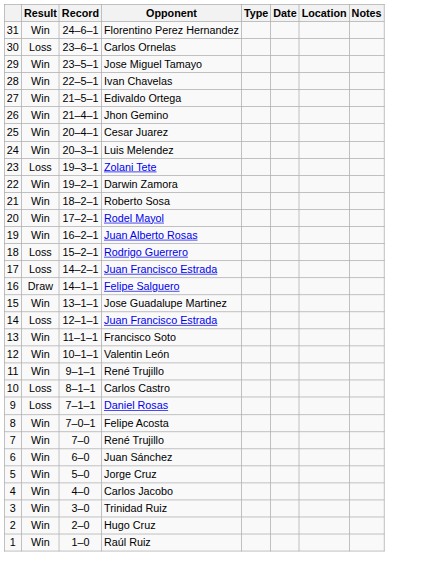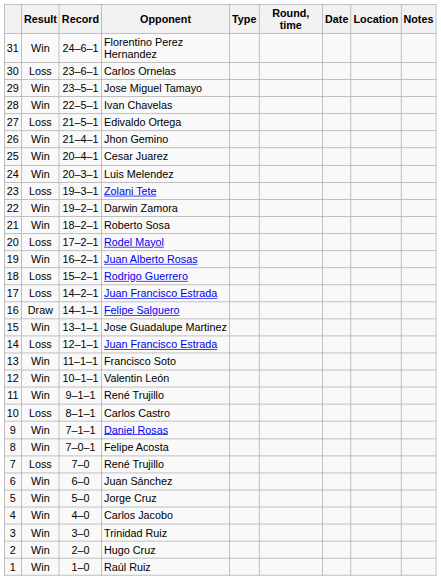 <table class="wikitable" style="text-align:center; font-size:95%">
 <tr>
 <th></th>
 <th>Result</th>
 <th>Record</th>
 <th>Opponent</th>
 <th>Type</th>
+<th>Round, time</th>
 <th>Date</th>
 <th>Location</th>
 <th>Notes</th>
 </tr>
 <tr>
 <td>31</td>
 <td>Win</td>
 <td>24–6–1</td>
 <td align=left> Florentino Perez Hernandez</td>
+<td></td>
 <td></td>
 <td></td>
 <td align=left> </td>
 <td align=left></td>
 </tr>
 <tr>
 <td>30</td>
 <td>Loss</td>
 <td>23–6–1</td>
 <td align=left> Carlos Ornelas</td>
 <td></td>
 <td></td>
+<td></td>
 <td align=left> </td>
 <td align=left></td>
 </tr>
 <tr>
 <td>29</td>
 <td>Win</td>
 <td>23–5–1</td>
 <td align=left> Jose Miguel Tamayo</td>
+<td></td>
 <td></td>
 <td></td>
 <td align=left> </td>
 <td align=left></td>
 </tr>
 <tr>
 <td>28</td>
 <td>Win</td>
 <td>22–5–1</td>
 <td align=left> Ivan Chavelas</td>
 <td></td>
 <td></td>
+<td></td>
 <td align=left> </td>
 <td align=left></td>
 </tr>
 <tr>
 <td>27</td>
-<td>Win</td>
+<td>Loss</td>
 <td>21–5–1</td>
 <td align=left> Edivaldo Ortega</td>
+<td></td>
 <td></td>
 <td></td>
 <td align=left> </td>
 <td align=left></td>
 </tr>
 <tr>
 <td>26</td>
 <td>Win</td>
 <td>21–4–1</td>
 <td align=left> Jhon Gemino</td>
 <td></td>
 <td></td>
+<td></td>
 <td align=left> </td>
 <td align=left></td>
 </tr>
 <tr>
 <td>25</td>
 <td>Win</td>
 <td>20–4–1</td>
 <td align=left> Cesar Juarez</td>
+<td></td>
 <td></td>
 <td></td>
 <td align=left> </td>
 <td align=left></td>
 </tr>
 <tr>
 <td>24</td>
 <td>Win</td>
 <td>20–3–1</td>
 <td align=left> Luis Melendez</td>
 <td></td>
 <td></td>
+<td></td>
 <td align=left> </td>
 <td align=left></td>
 </tr>
 <tr>
 <td>23</td>
 <td>Loss</td>
 <td>19–3–1</td>
 <td align=left> <a href='#'>Zolani Tete</a></td>
+<td></td>
 <td></td>
 <td></td>
 <td align=left> </td>
 <td align=left></td>
 </tr>
 <tr>
 <td>22</td>
 <td>Win</td>
 <td>19–2–1</td>
 <td align=left> Darwin Zamora</td>
 <td></td>
 <td></td>
+<td></td>
 <td align=left> </td>
 <td align=left></td>
 </tr>
 <tr>
 <td>21</td>
 <td>Win</td>
 <td>18–2–1</td>
 <td align=left> Roberto Sosa</td>
 <td></td>
 <td></td>
+<td></td>
 <td align=left> </td>
 <td align=left></td>
 </tr>
 <tr>
 <td>20</td>
-<td>Win</td>
+<td>Loss</td>
 <td>17–2–1</td>
 <td align=left> <a href='#'>Rodel Mayol</a></td>
+<td></td>
 <td></td>
 <td></td>
 <td align=left> </td>
 <td align=left></td>
 </tr>
 <tr>
 <td>19</td>
 <td>Win</td>
 <td>16–2–1</td>
 <td align=left> <a href='#'>Juan Alberto Rosas</a></td>
 <td></td>
 <td></td>
+<td></td>
 <td align=left> </td>
 <td align=left></td>
 </tr>
 <tr>
 <td>18</td>
 <td>Loss</td>
 <td>15–2–1</td>
 <td align=left> <a href='#'>Rodrigo Guerrero</a></td>
+<td></td>
 <td></td>
 <td></td>
 <td align=left> </td>
 <td align=left></td>
 </tr>
 <tr>
 <td>17</td>
 <td>Loss</td>
 <td>14–2–1</td>
 <td align=left> <a href='#'>Juan Francisco Estrada</a></td>
 <td></td>
 <td></td>
+<td></td>
 <td align=left> </td>
 <td align=left></td>
 </tr>
 <tr>
 <td>16</td>
 <td>Draw</td>
 <td>14–1–1</td>
 <td align=left> <a href='#'>Felipe Salguero</a></td>
+<td></td>
 <td></td>
 <td></td>
 <td align=left> </td>
 <td align=left></td>
 </tr>
 <tr>
 <td>15</td>
 <td>Win</td>
 <td>13–1–1</td>
 <td align=left> Jose Guadalupe Martinez</td>
 <td></td>
 <td></td>
+<td></td>
 <td align=left> </td>
 <td align=left></td>
 </tr>
 <tr>
 <td>14</td>
 <td>Loss</td>
 <td>12–1–1</td>
 <td align=left> <a href='#'>Juan Francisco Estrada</a></td>
+<td></td>
 <td></td>
 <td></td>
 <td align=left> </td>
 <td align=left></td>
 </tr>
 <tr>
 <td>13</td>
 <td>Win</td>
 <td>11–1–1</td>
 <td align=left> Francisco Soto</td>
 <td></td>
 <td></td>
+<td></td>
 <td align=left> </td>
 <td align=left></td>
 </tr>
 <tr>
 <td>12</td>
 <td>Win</td>
 <td>10–1–1</td>
 <td align=left> Valentin León</td>
+<td></td>
 <td></td>
 <td></td>
 <td align=left> </td>
 <td align=left></td>
 </tr>
 <tr>
 <td>11</td>
 <td>Win</td>
 <td>9–1–1</td>
 <td align=left> René Trujillo</td>
 <td></td>
 <td></td>
+<td></td>
 <td align=left> </td>
 <td align=left></td>
 </tr>
 <tr>
 <td>10</td>
 <td>Loss</td>
 <td>8–1–1</td>
 <td align=left> Carlos Castro</td>
 <td></td>
 <td></td>
+<td></td>
 <td align=left> </td>
 <td align=left></td>
 </tr>
 <tr>
 <td>9</td>
-<td>Loss</td>
+<td>Win</td>
 <td>7–1–1</td>
 <td align=left> <a href='#'>Daniel Rosas</a></td>
+<td></td>
 <td></td>
 <td></td>
 <td align=left> </td>
 <td align=left></td>
 </tr>
 <tr>
 <td>8</td>
 <td>Win</td>
 <td>7–0–1</td>
 <td align=left> Felipe Acosta</td>
 <td></td>
 <td></td>
+<td></td>
 <td align=left> </td>
 <td align=left></td>
 </tr>
 <tr>
 <td>7</td>
-<td>Win</td>
+<td>Loss</td>
 <td>7–0</td>
 <td align=left> René Trujillo</td>
+<td></td>
 <td></td>
 <td></td>
 <td align=left> </td>
 <td align=left></td>
 </tr>
 <tr>
 <td>6</td>
 <td>Win</td>
 <td>6–0</td>
 <td align=left> Juan Sánchez</td>
 <td></td>
 <td></td>
+<td></td>
 <td align=left> </td>
 <td align=left></td>
 </tr>
 <tr>
 <td>5</td>
 <td>Win</td>
 <td>5–0</td>
 <td align=left> Jorge Cruz</td>
+<td></td>
 <td></td>
 <td></td>
 <td align=left> </td>
 <td align=left></td>
 </tr>
 <tr>
 <td>4</td>
 <td>Win</td>
 <td>4–0</td>
 <td align=left> Carlos Jacobo</td>
 <td></td>
 <td></td>
+<td></td>
 <td align=left> </td>
 <td align=left></td>
 </tr>
 <tr>
 <td>3</td>
 <td>Win</td>
 <td>3–0</td>
 <td align=left> Trinidad Ruiz</td>
+<td></td>
 <td></td>
 <td></td>
 <td align=left> </td>
 <td align=left></td>
 </tr>
 <tr>
 <td>2</td>
 <td>Win</td>
 <td>2–0</td>
 <td align=left> Hugo Cruz</td>
 <td></td>
 <td></td>
+<td></td>
 <td align=left> </td>
 <td align=left></td>
 </tr>
 <tr>
 <td>1</td>
 <td>Win</td>
 <td>1–0</td>
 <td align=left> Raúl Ruiz</td>
 <td></td>
 <td></td>
+<td></td>
 <td align=left> </td>
 <td align=left></td>
 </tr>
 </table>
